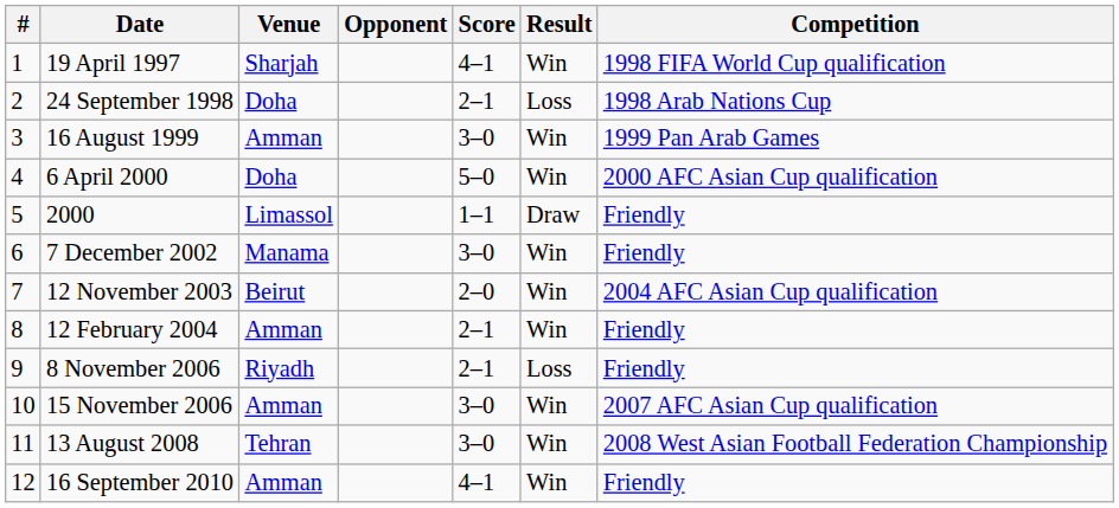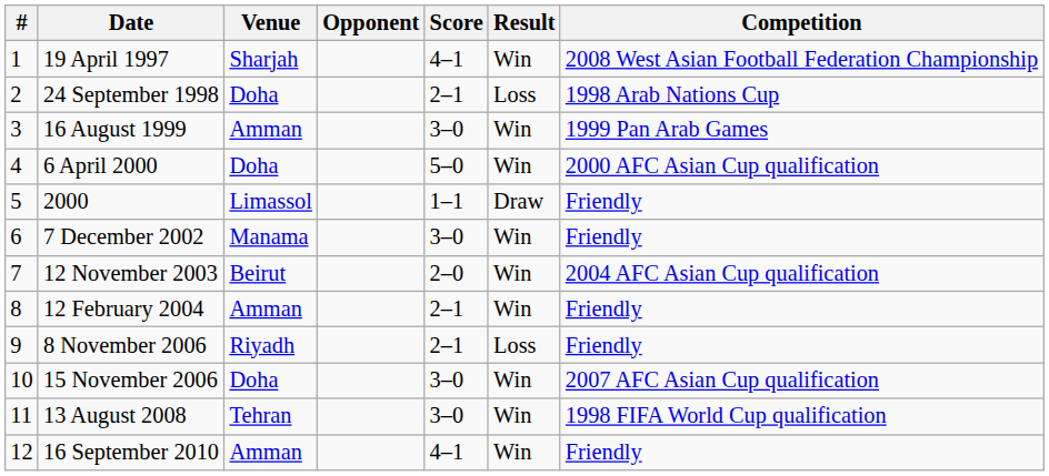 <table class="wikitable">
 <tr>
 <th>#</th>
 <th>Date</th>
 <th>Venue</th>
 <th>Opponent</th>
 <th>Score</th>
 <th>Result</th>
 <th>Competition</th>
 </tr>
 <tr>
 <td>1</td>
 <td>19 April 1997</td>
 <td><a href='#'>Sharjah</a></td>
 <td></td>
 <td>4–1</td>
 <td>Win</td>
-<td><a href='#'>1998 FIFA World Cup qualification</a></td>
+<td><a href='#'>2008 West Asian Football Federation Championship</a></td>
 </tr>
 <tr>
 <td>2</td>
 <td>24 September 1998</td>
 <td><a href='#'>Doha</a></td>
 <td></td>
 <td>2–1</td>
 <td>Loss</td>
 <td><a href='#'>1998 Arab Nations Cup</a></td>
 </tr>
 <tr>
 <td>3</td>
 <td>16 August 1999</td>
 <td><a href='#'>Amman</a></td>
 <td></td>
 <td>3–0</td>
 <td>Win</td>
 <td><a href='#'>1999 Pan Arab Games</a></td>
 </tr>
 <tr>
 <td>4</td>
 <td>6 April 2000</td>
 <td><a href='#'>Doha</a></td>
 <td></td>
 <td>5–0</td>
 <td>Win</td>
 <td><a href='#'>2000 AFC Asian Cup qualification</a></td>
 </tr>
 <tr>
 <td>5</td>
 <td>2000</td>
 <td><a href='#'>Limassol</a></td>
 <td></td>
 <td>1–1</td>
 <td>Draw</td>
 <td><a href='#'>Friendly</a></td>
 </tr>
 <tr>
 <td>6</td>
 <td>7 December 2002</td>
 <td><a href='#'>Manama</a></td>
 <td></td>
 <td>3–0</td>
 <td>Win</td>
 <td><a href='#'>Friendly</a></td>
 </tr>
 <tr>
 <td>7</td>
 <td>12 November 2003</td>
 <td><a href='#'>Beirut</a></td>
 <td></td>
 <td>2–0</td>
 <td>Win</td>
 <td><a href='#'>2004 AFC Asian Cup qualification</a></td>
 </tr>
 <tr>
 <td>8</td>
 <td>12 February 2004</td>
 <td><a href='#'>Amman</a></td>
 <td></td>
 <td>2–1</td>
 <td>Win</td>
 <td><a href='#'>Friendly</a></td>
 </tr>
 <tr>
 <td>9</td>
 <td>8 November 2006</td>
 <td><a href='#'>Riyadh</a></td>
 <td></td>
 <td>2–1</td>
 <td>Loss</td>
 <td><a href='#'>Friendly</a></td>
 </tr>
 <tr>
 <td>10</td>
 <td>15 November 2006</td>
-<td><a href='#'>Amman</a></td>
+<td><a href='#'>Doha</a></td>
 <td></td>
 <td>3–0</td>
 <td>Win</td>
 <td><a href='#'>2007 AFC Asian Cup qualification</a></td>
 </tr>
 <tr>
 <td>11</td>
 <td>13 August 2008</td>
 <td><a href='#'>Tehran</a></td>
 <td></td>
 <td>3–0</td>
 <td>Win</td>
-<td><a href='#'>2008 West Asian Football Federation Championship</a></td>
+<td><a href='#'>1998 FIFA World Cup qualification</a></td>
 </tr>
 <tr>
 <td>12</td>
 <td>16 September 2010</td>
 <td><a href='#'>Amman</a></td>
 <td></td>
 <td>4–1</td>
 <td>Win</td>
 <td><a href='#'>Friendly</a></td>
 </tr>
 </table>
